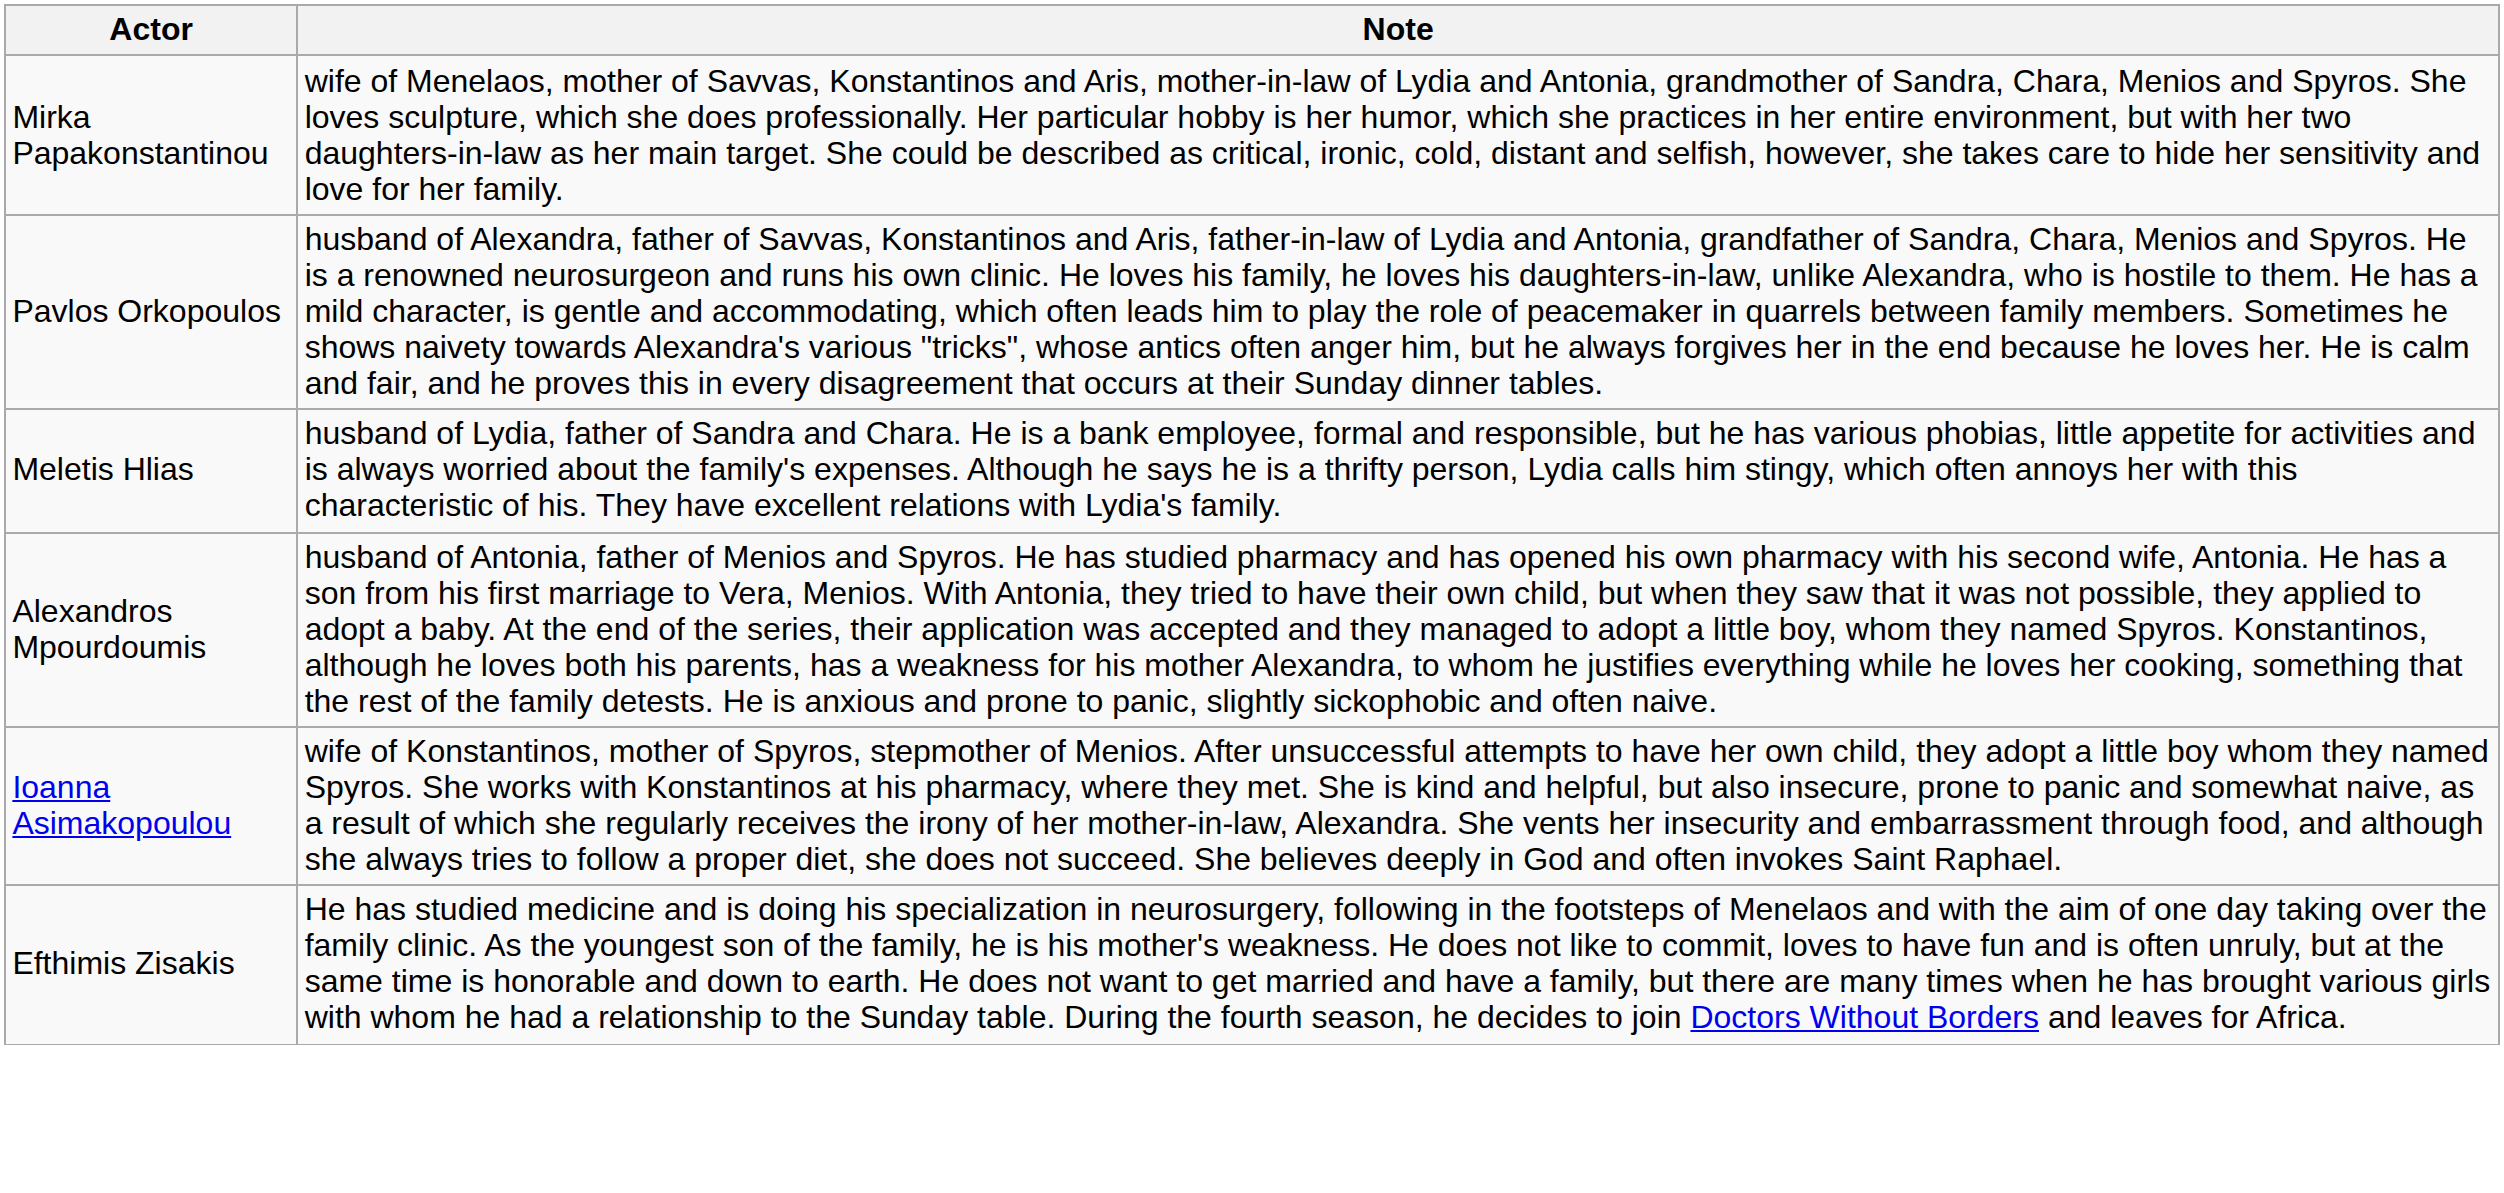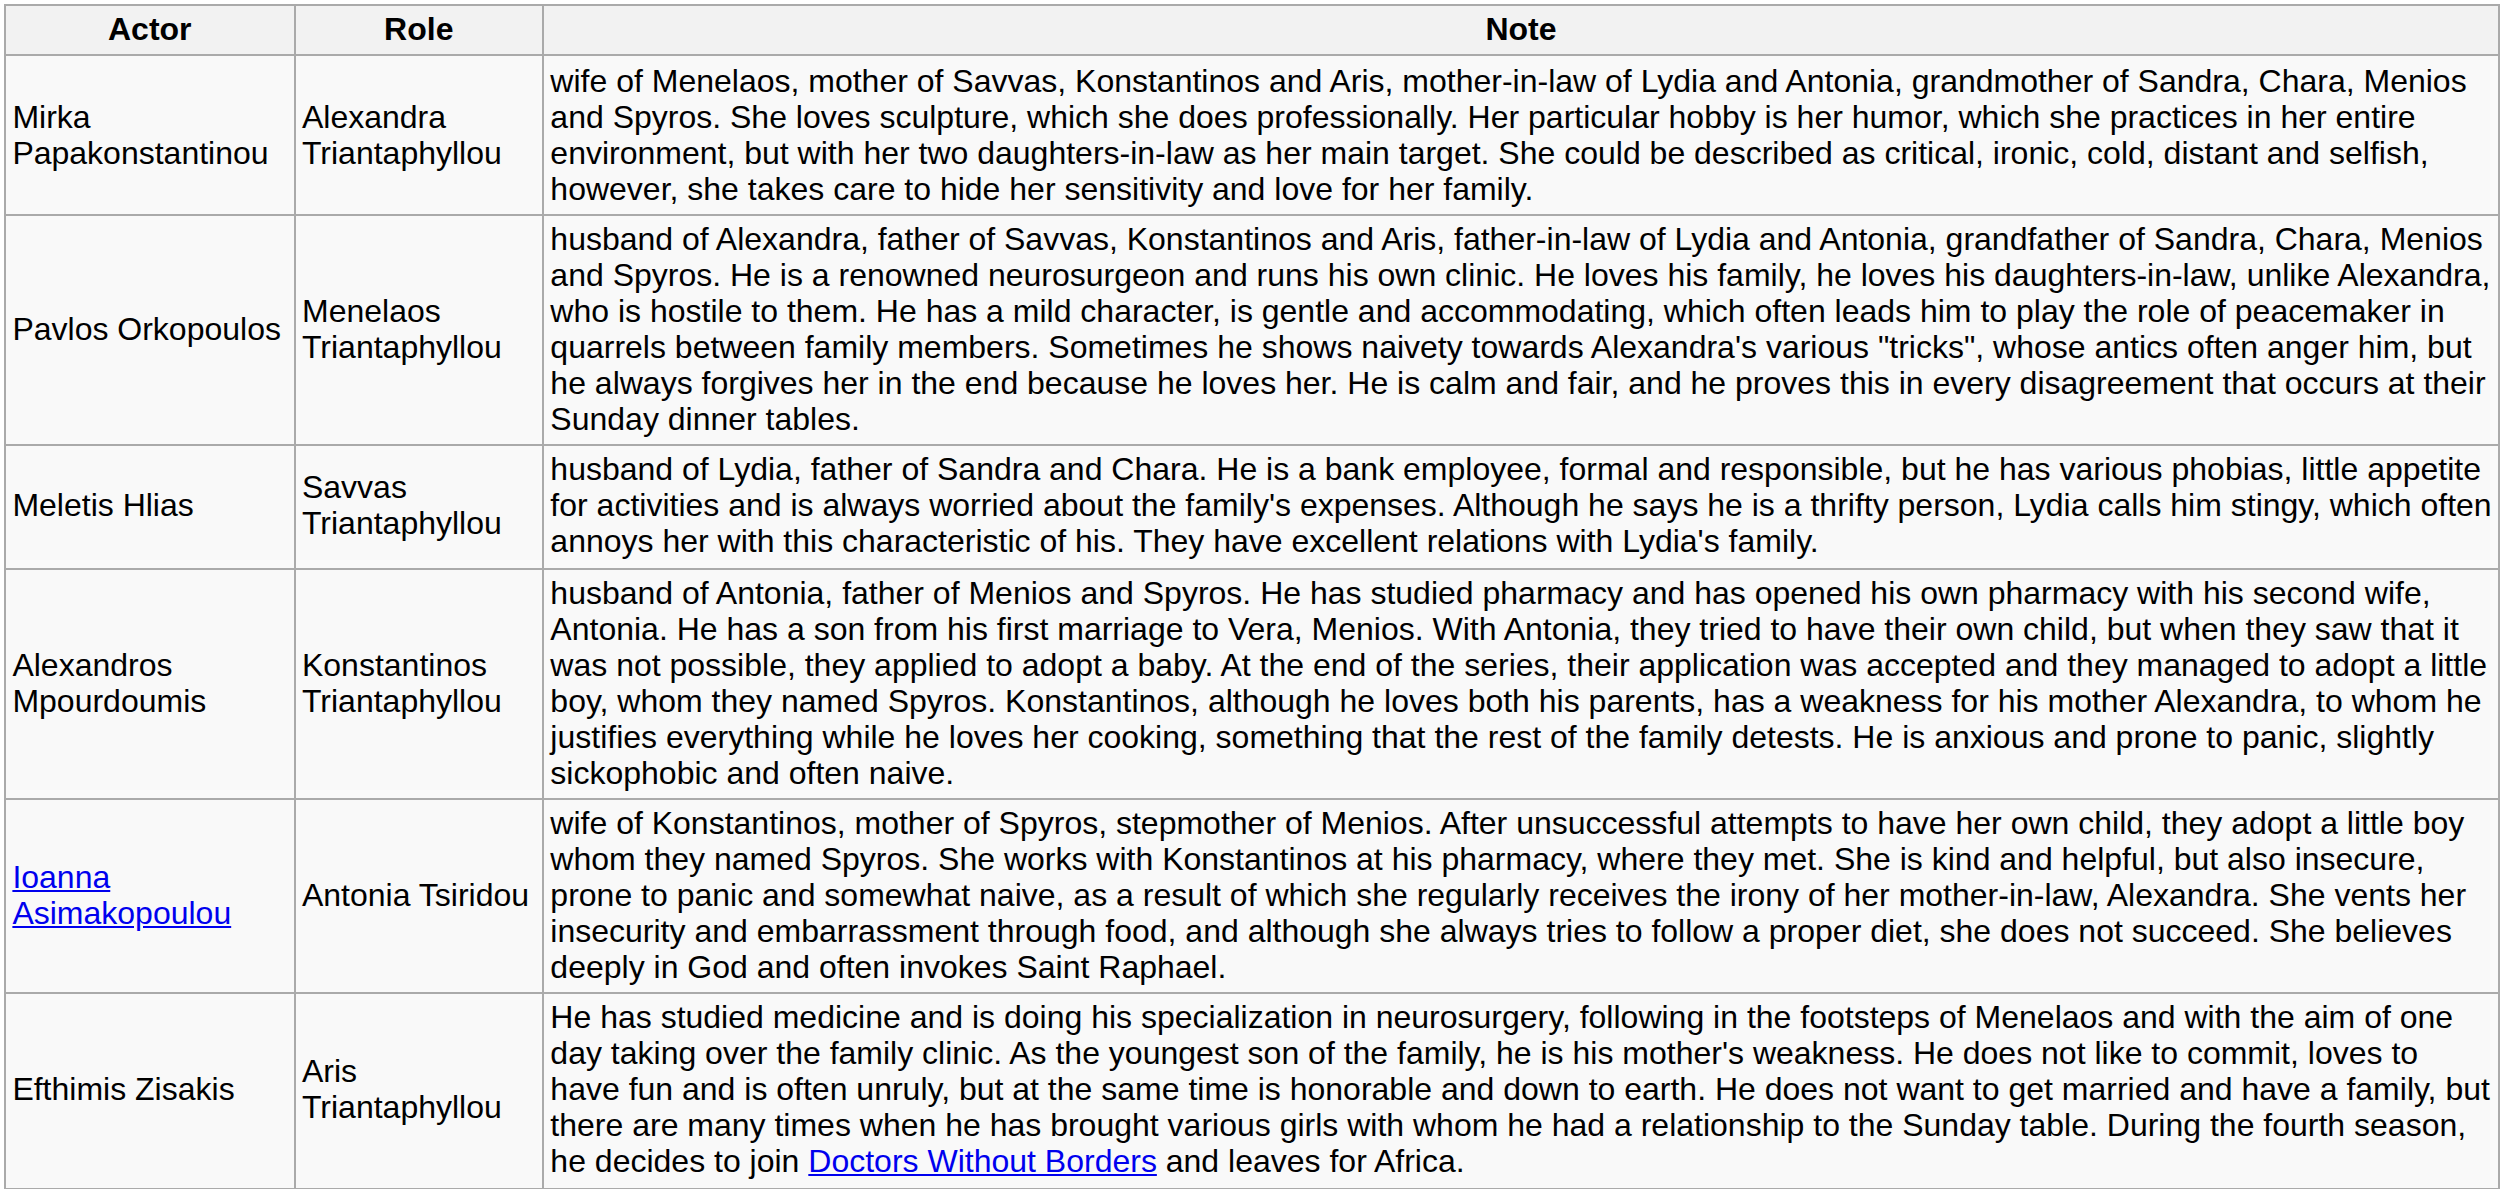 <table class="wikitable">
 <tr>
 <th>Actor</th>
+<th>Role</th>
 <th>Note</th>
 </tr>
 <tr>
 <td>Mirka Papakonstantinou</td>
+<td>Alexandra Triantaphyllou</td>
 <td>wife of Menelaos, mother of Savvas, Konstantinos and Aris, mother-in-law of Lydia and Antonia, grandmother of Sandra, Chara, Menios and Spyros. She loves sculpture, which she does professionally. Her particular hobby is her humor, which she practices in her entire environment, but with her two daughters-in-law as her main target. She could be described as critical, ironic, cold, distant and selfish, however, she takes care to hide her sensitivity and love for her family.</td>
 </tr>
 <tr>
 <td>Pavlos Orkopoulos</td>
+<td>Menelaos Triantaphyllou</td>
 <td>husband of Alexandra, father of Savvas, Konstantinos and Aris, father-in-law of Lydia and Antonia, grandfather of Sandra, Chara, Menios and Spyros. He is a renowned neurosurgeon and runs his own clinic. He loves his family, he loves his daughters-in-law, unlike Alexandra, who is hostile to them. He has a mild character, is gentle and accommodating, which often leads him to play the role of peacemaker in quarrels between family members. Sometimes he shows naivety towards Alexandra's various "tricks", whose antics often anger him, but he always forgives her in the end because he loves her. He is calm and fair, and he proves this in every disagreement that occurs at their Sunday dinner tables.</td>
 </tr>
 <tr>
 <td>Meletis Hlias</td>
+<td>Savvas Triantaphyllou</td>
 <td>husband of Lydia, father of Sandra and Chara. He is a bank employee, formal and responsible, but he has various phobias, little appetite for activities and is always worried about the family's expenses. Although he says he is a thrifty person, Lydia calls him stingy, which often annoys her with this characteristic of his. They have excellent relations with Lydia's family.</td>
 </tr>
 <tr>
 <td>Alexandros Mpourdoumis</td>
+<td>Konstantinos Triantaphyllou</td>
 <td>husband of Antonia, father of Menios and Spyros. He has studied pharmacy and has opened his own pharmacy with his second wife, Antonia. He has a son from his first marriage to Vera, Menios. With Antonia, they tried to have their own child, but when they saw that it was not possible, they applied to adopt a baby. At the end of the series, their application was accepted and they managed to adopt a little boy, whom they named Spyros. Konstantinos, although he loves both his parents, has a weakness for his mother Alexandra, to whom he justifies everything while he loves her cooking, something that the rest of the family detests. He is anxious and prone to panic, slightly sickophobic and often naive.</td>
 </tr>
 <tr>
 <td><a href='#'>Ioanna Asimakopoulou</a></td>
+<td>Antonia Tsiridou</td>
 <td>wife of Konstantinos, mother of Spyros, stepmother of Menios. After unsuccessful attempts to have her own child, they adopt a little boy whom they named Spyros. She works with Konstantinos at his pharmacy, where they met. She is kind and helpful, but also insecure, prone to panic and somewhat naive, as a result of which she regularly receives the irony of her mother-in-law, Alexandra. She vents her insecurity and embarrassment through food, and although she always tries to follow a proper diet, she does not succeed. She believes deeply in God and often invokes Saint Raphael.</td>
 </tr>
 <tr>
 <td>Efthimis Zisakis</td>
+<td>Aris Triantaphyllou</td>
 <td>He has studied medicine and is doing his specialization in neurosurgery, following in the footsteps of Menelaos and with the aim of one day taking over the family clinic. As the youngest son of the family, he is his mother's weakness. He does not like to commit, loves to have fun and is often unruly, but at the same time is honorable and down to earth. He does not want to get married and have a family, but there are many times when he has brought various girls with whom he had a relationship to the Sunday table. During the fourth season, he decides to join <a href='#'>Doctors Without Borders</a> and leaves for Africa.</td>
 </tr>
 </table>
